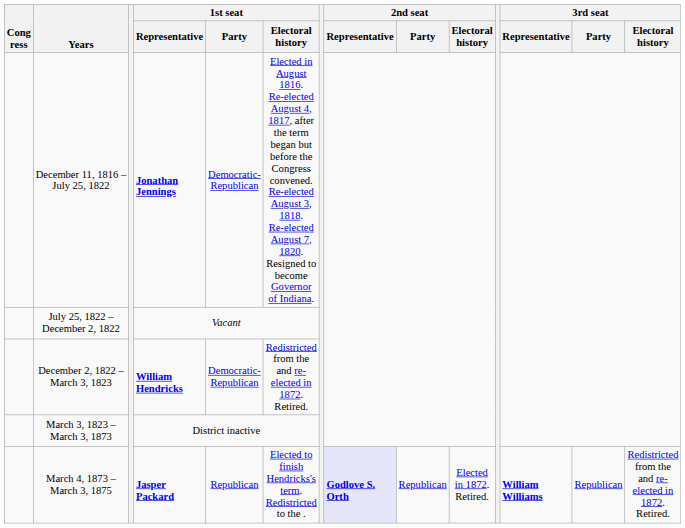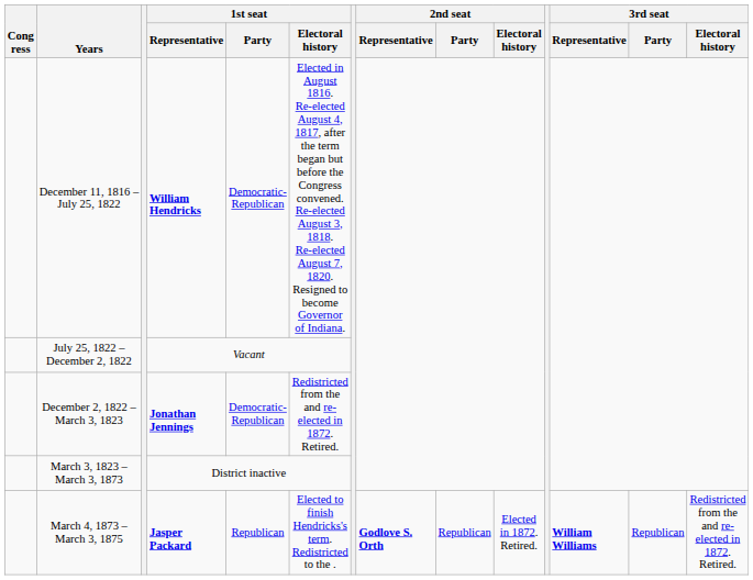 <table class=wikitable style="text-align:center">
 <tr valign=bottom>
 <th rowspan=2>Cong<br>ress</th>
 <th rowspan=2>Years</th>
 <th rowspan=99></th>
 <th colspan=3>1st seat</th>
 <th rowspan=99></th>
 <th colspan=3>2nd seat</th>
 <th rowspan=99></th>
 <th colspan=3>3rd seat</th>
 </tr>
 <tr style="height:3em">
 <th>Representative</th>
 <th>Party</th>
 <th>Electoral<br>history</th>
 <th>Representative</th>
 <th>Party</th>
 <th>Electoral<br>history</th>
 <th>Representative</th>
 <th>Party</th>
 <th>Electoral<br>history</th>
 </tr>
 <tr style="height:3em">
 <td></td>
 <td nowrap>December 11, 1816 –<br>July 25, 1822</td>
-<td align=left><br><strong><a href='#'>Jonathan Jennings</a></strong><br></td>
+<td align=left><br><strong><a href='#'>William Hendricks</a></strong><br></td>
 <td><a href='#'>Democratic-Republican</a></td>
 <td><a href='#'>Elected in August 1816</a>.<br><a href='#'>Re-elected August 4, 1817</a>, after the term began but before the Congress convened.<br><a href='#'>Re-elected August 3, 1818</a>.<br><a href='#'>Re-elected August 7, 1820</a>.<br>Resigned to become <a href='#'>Governor of Indiana</a>.</td>
 <td rowspan=4 colspan=3> </td>
 <td rowspan=4 colspan=3> </td>
 </tr>
 <tr style="height:3em">
 <td></td>
 <td nowrap>July 25, 1822 –<br>December 2, 1822</td>
 <td colspan=3><em>Vacant</em></td>
 </tr>
 <tr style="height:3em">
 <td></td>
 <td nowrap>December 2, 1822 –<br>March 3, 1823</td>
-<td align=left><br><strong><a href='#'>William Hendricks</a></strong><br></td>
+<td align=left><br><strong><a href='#'>Jonathan Jennings</a></strong><br></td>
 <td><a href='#'>Democratic-Republican</a></td>
 <td><a href='#'>Redistricted</a> from the  and <a href='#'>re-elected in 1872</a>.<br>Retired.</td>
 </tr>
 <tr style="height:3em">
 <td></td>
 <td nowrap>March 3, 1823 –<br>March 3, 1873</td>
 <td colspan=3>District inactive</td>
 </tr>
 <tr style="height:3em">
 <td></td>
 <td nowrap>March 4, 1873 –<br>March 3, 1875</td>
 <td align=left><br><strong><a href='#'>Jasper Packard</a></strong><br></td>
 <td><a href='#'>Republican</a></td>
 <td><a href='#'>Elected to finish Hendricks's term</a>.<br><a href='#'>Redistricted</a> to the .</td>
-<td align=left style="background: lavender;"><br><strong><a href='#'>Godlove S. Orth</a></strong><br></td>
+<td align=left><br><strong><a href='#'>Godlove S. Orth</a></strong><br></td>
 <td><a href='#'>Republican</a></td>
 <td><a href='#'>Elected in 1872</a>.<br>Retired.</td>
 <td align=left><br><strong><a href='#'>William Williams</a></strong><br></td>
 <td><a href='#'>Republican</a></td>
 <td><a href='#'>Redistricted</a> from the  and <a href='#'>re-elected in 1872</a>.<br>Retired.</td>
 </tr>
 </table>
